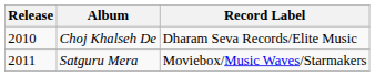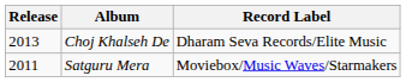 <table class="wikitable">
 <tr>
 <th>Release</th>
 <th>Album</th>
 <th>Record Label</th>
 </tr>
 <tr>
-<td>2010</td>
+<td>2013</td>
 <td><em>Choj Khalseh De</em></td>
 <td>Dharam Seva Records/Elite Music</td>
 </tr>
 <tr>
 <td>2011</td>
 <td><em>Satguru Mera</em></td>
 <td>Moviebox/<a href='#'>Music Waves</a>/Starmakers</td>
 </tr>
 </table>
